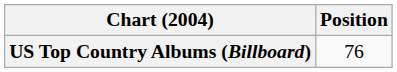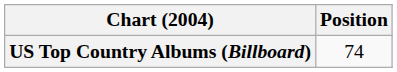 <table class="wikitable plainrowheaders" style="text-align:center">
 <tr>
 <th scope="col">Chart (2004)</th>
 <th scope="col">Position</th>
 </tr>
 <tr>
 <th scope="row">US Top Country Albums (<em>Billboard</em>)</th>
-<td>76</td>
+<td>74</td>
 </tr>
 </table>
